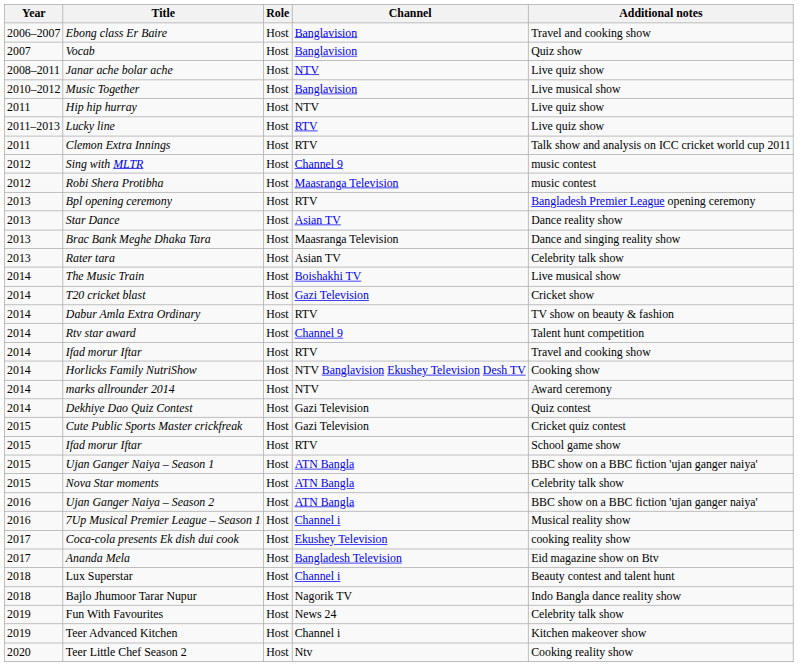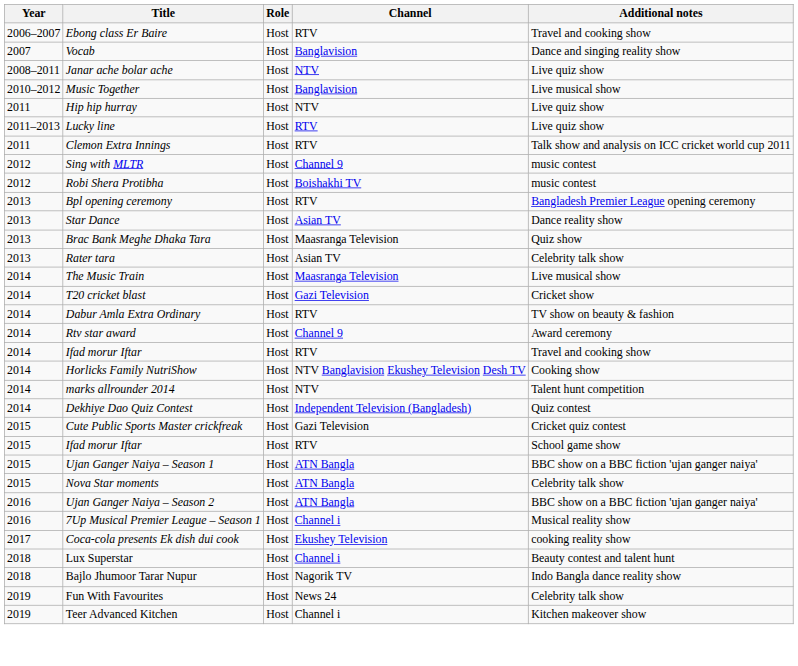 <table class="wikitable">
 <tr>
 <th>Year</th>
 <th>Title</th>
 <th>Role</th>
 <th>Channel</th>
 <th>Additional notes</th>
 </tr>
 <tr>
 <td>2006–2007</td>
 <td><em>Ebong class Er Baire</em></td>
 <td>Host</td>
-<td><a href='#'>Banglavision</a></td>
+<td>RTV</td>
 <td>Travel and cooking show</td>
 </tr>
 <tr>
 <td>2007</td>
 <td><em>Vocab</em></td>
 <td>Host</td>
 <td><a href='#'>Banglavision</a></td>
-<td>Quiz show</td>
+<td>Dance and singing reality show</td>
 </tr>
 <tr>
 <td>2008–2011</td>
 <td><em>Janar ache bolar ache</em></td>
 <td>Host</td>
 <td><a href='#'>NTV</a></td>
 <td>Live quiz show</td>
 </tr>
 <tr>
 <td>2010–2012</td>
 <td><em>Music Together</em></td>
 <td>Host</td>
 <td><a href='#'>Banglavision</a></td>
 <td>Live musical show</td>
 </tr>
 <tr>
 <td>2011</td>
 <td><em>Hip hip hurray</em></td>
 <td>Host</td>
 <td>NTV</td>
 <td>Live quiz show</td>
 </tr>
 <tr>
 <td>2011–2013</td>
 <td><em>Lucky line</em></td>
 <td>Host</td>
 <td><a href='#'>RTV</a></td>
 <td>Live quiz show</td>
 </tr>
 <tr>
 <td>2011</td>
 <td><em>Clemon Extra Innings</em></td>
 <td>Host</td>
 <td>RTV</td>
 <td>Talk show and analysis on ICC cricket world cup 2011</td>
 </tr>
 <tr>
 <td>2012</td>
 <td><em>Sing with <a href='#'>MLTR</a></em></td>
 <td>Host</td>
 <td><a href='#'>Channel 9</a></td>
 <td>music contest</td>
 </tr>
 <tr>
 <td>2012</td>
 <td><em>Robi Shera Protibha</em></td>
 <td>Host</td>
-<td><a href='#'>Maasranga Television</a></td>
+<td><a href='#'>Boishakhi TV</a></td>
 <td>music contest</td>
 </tr>
 <tr>
 <td>2013</td>
 <td><em>Bpl opening ceremony</em></td>
 <td>Host</td>
 <td>RTV</td>
 <td><a href='#'>Bangladesh Premier League</a> opening ceremony</td>
 </tr>
 <tr>
 <td>2013</td>
 <td><em>Star Dance</em></td>
 <td>Host</td>
 <td><a href='#'>Asian TV</a></td>
 <td>Dance reality show</td>
 </tr>
 <tr>
 <td>2013</td>
 <td><em>Brac Bank Meghe Dhaka Tara</em></td>
 <td>Host</td>
 <td>Maasranga Television</td>
-<td>Dance and singing reality show</td>
+<td>Quiz show</td>
 </tr>
 <tr>
 <td>2013</td>
 <td><em>Rater tara</em></td>
 <td>Host</td>
 <td>Asian TV</td>
 <td>Celebrity talk show</td>
 </tr>
 <tr>
 <td>2014</td>
 <td><em>The Music Train</em></td>
 <td>Host</td>
-<td><a href='#'>Boishakhi TV</a></td>
+<td><a href='#'>Maasranga Television</a></td>
 <td>Live musical show</td>
 </tr>
 <tr>
 <td>2014</td>
 <td><em>T20 cricket blast</em></td>
 <td>Host</td>
 <td><a href='#'>Gazi Television</a></td>
 <td>Cricket show</td>
 </tr>
 <tr>
 <td>2014</td>
 <td><em>Dabur Amla Extra Ordinary</em></td>
 <td>Host</td>
 <td>RTV</td>
 <td>TV show on beauty & fashion</td>
 </tr>
 <tr>
 <td>2014</td>
 <td><em>Rtv star award</em></td>
 <td>Host</td>
 <td><a href='#'>Channel 9</a></td>
-<td>Talent hunt competition</td>
+<td>Award ceremony</td>
 </tr>
 <tr>
 <td>2014</td>
 <td><em>Ifad morur Iftar</em></td>
 <td>Host</td>
 <td>RTV</td>
 <td>Travel and cooking show</td>
 </tr>
 <tr>
 <td>2014</td>
 <td><em>Horlicks Family NutriShow</em></td>
 <td>Host</td>
 <td>NTV <a href='#'>Banglavision</a> <a href='#'>Ekushey Television</a> <a href='#'>Desh TV</a></td>
 <td>Cooking show</td>
 </tr>
 <tr>
 <td>2014</td>
 <td><em>marks allrounder 2014</em></td>
 <td>Host</td>
 <td>NTV</td>
-<td>Award ceremony</td>
+<td>Talent hunt competition</td>
 </tr>
 <tr>
 <td>2014</td>
 <td><em>Dekhiye Dao Quiz Contest</em></td>
 <td>Host</td>
-<td>Gazi Television</td>
+<td><a href='#'>Independent Television (Bangladesh)</a></td>
 <td>Quiz contest</td>
 </tr>
 <tr>
 <td>2015</td>
 <td><em>Cute Public Sports Master crickfreak</em></td>
 <td>Host</td>
 <td>Gazi Television</td>
 <td>Cricket quiz contest</td>
 </tr>
 <tr>
 <td>2015</td>
 <td><em>Ifad morur Iftar</em></td>
 <td>Host</td>
 <td>RTV</td>
 <td>School game show</td>
 </tr>
 <tr>
 <td>2015</td>
 <td><em>Ujan Ganger Naiya – Season 1</em></td>
 <td>Host</td>
 <td><a href='#'>ATN Bangla</a></td>
 <td>BBC show on a BBC fiction 'ujan ganger naiya'</td>
 </tr>
 <tr>
 <td>2015</td>
 <td><em>Nova Star moments</em></td>
 <td>Host</td>
 <td><a href='#'>ATN Bangla</a></td>
 <td>Celebrity talk show</td>
 </tr>
 <tr>
 <td>2016</td>
 <td><em>Ujan Ganger Naiya – Season 2</em></td>
 <td>Host</td>
 <td><a href='#'>ATN Bangla</a></td>
 <td>BBC show on a BBC fiction 'ujan ganger naiya'</td>
 </tr>
 <tr>
 <td>2016</td>
 <td><em>7Up Musical Premier League – Season 1</em></td>
 <td>Host</td>
 <td><a href='#'>Channel i</a></td>
 <td>Musical reality show</td>
 </tr>
 <tr>
 <td>2017</td>
 <td><em>Coca-cola presents Ek dish dui cook</em></td>
 <td>Host</td>
 <td><a href='#'>Ekushey Television</a></td>
 <td>cooking reality show</td>
 </tr>
 <tr>
-<td>2017</td>
-<td><em>Ananda Mela</em></td>
-<td>Host</td>
-<td><a href='#'>Bangladesh Television</a></td>
-<td>Eid magazine show on Btv</td>
-</tr>
-<tr>
 <td>2018</td>
 <td>Lux Superstar</td>
 <td>Host</td>
 <td><a href='#'>Channel i</a></td>
 <td>Beauty contest and talent hunt</td>
 </tr>
 <tr>
 <td>2018</td>
 <td>Bajlo Jhumoor Tarar Nupur</td>
 <td>Host</td>
 <td>Nagorik TV</td>
 <td>Indo Bangla dance reality show</td>
 </tr>
 <tr>
 <td>2019</td>
 <td>Fun With Favourites</td>
 <td>Host</td>
 <td>News 24</td>
 <td>Celebrity talk show</td>
 </tr>
 <tr>
 <td>2019</td>
 <td>Teer Advanced Kitchen</td>
 <td>Host</td>
 <td>Channel i</td>
 <td>Kitchen makeover show</td>
 </tr>
-<tr>
-<td>2020</td>
-<td>Teer Little Chef Season 2</td>
-<td>Host</td>
-<td>Ntv</td>
-<td>Cooking reality show</td>
-</tr>
 </table>
